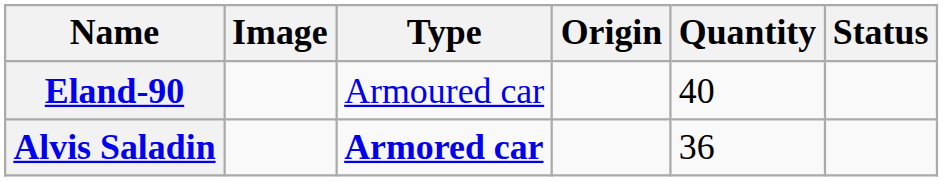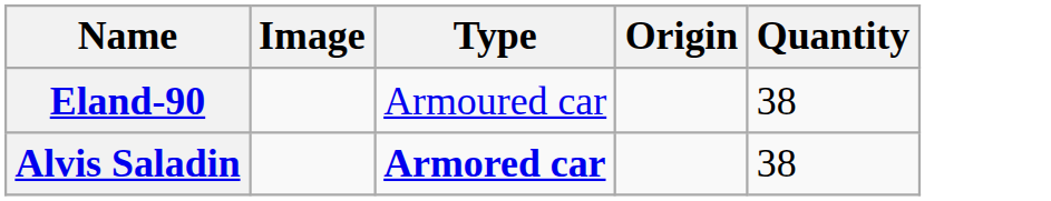 <table class="wikitable">
 <tr>
 <th scope="col">Name</th>
 <th scope="col">Image</th>
 <th scope="col">Type</th>
 <th scope="col">Origin</th>
 <th scope="col">Quantity</th>
-<th scope="col">Status</th>
 </tr>
 <tr>
 <th scope="row"><a href='#'>Eland-90</a></th>
 <td></td>
 <td><a href='#'>Armoured car</a></td>
 <td></td>
-<td>40</td>
-<td></td>
+<td>38</td>
 </tr>
 <tr>
 <th scope="row"><a href='#'>Alvis Saladin</a></th>
 <td></td>
 <td><strong><a href='#'>Armored car</a></strong></td>
 <td></td>
-<td>36</td>
-<td></td>
+<td>38</td>
 </tr>
 </table>
